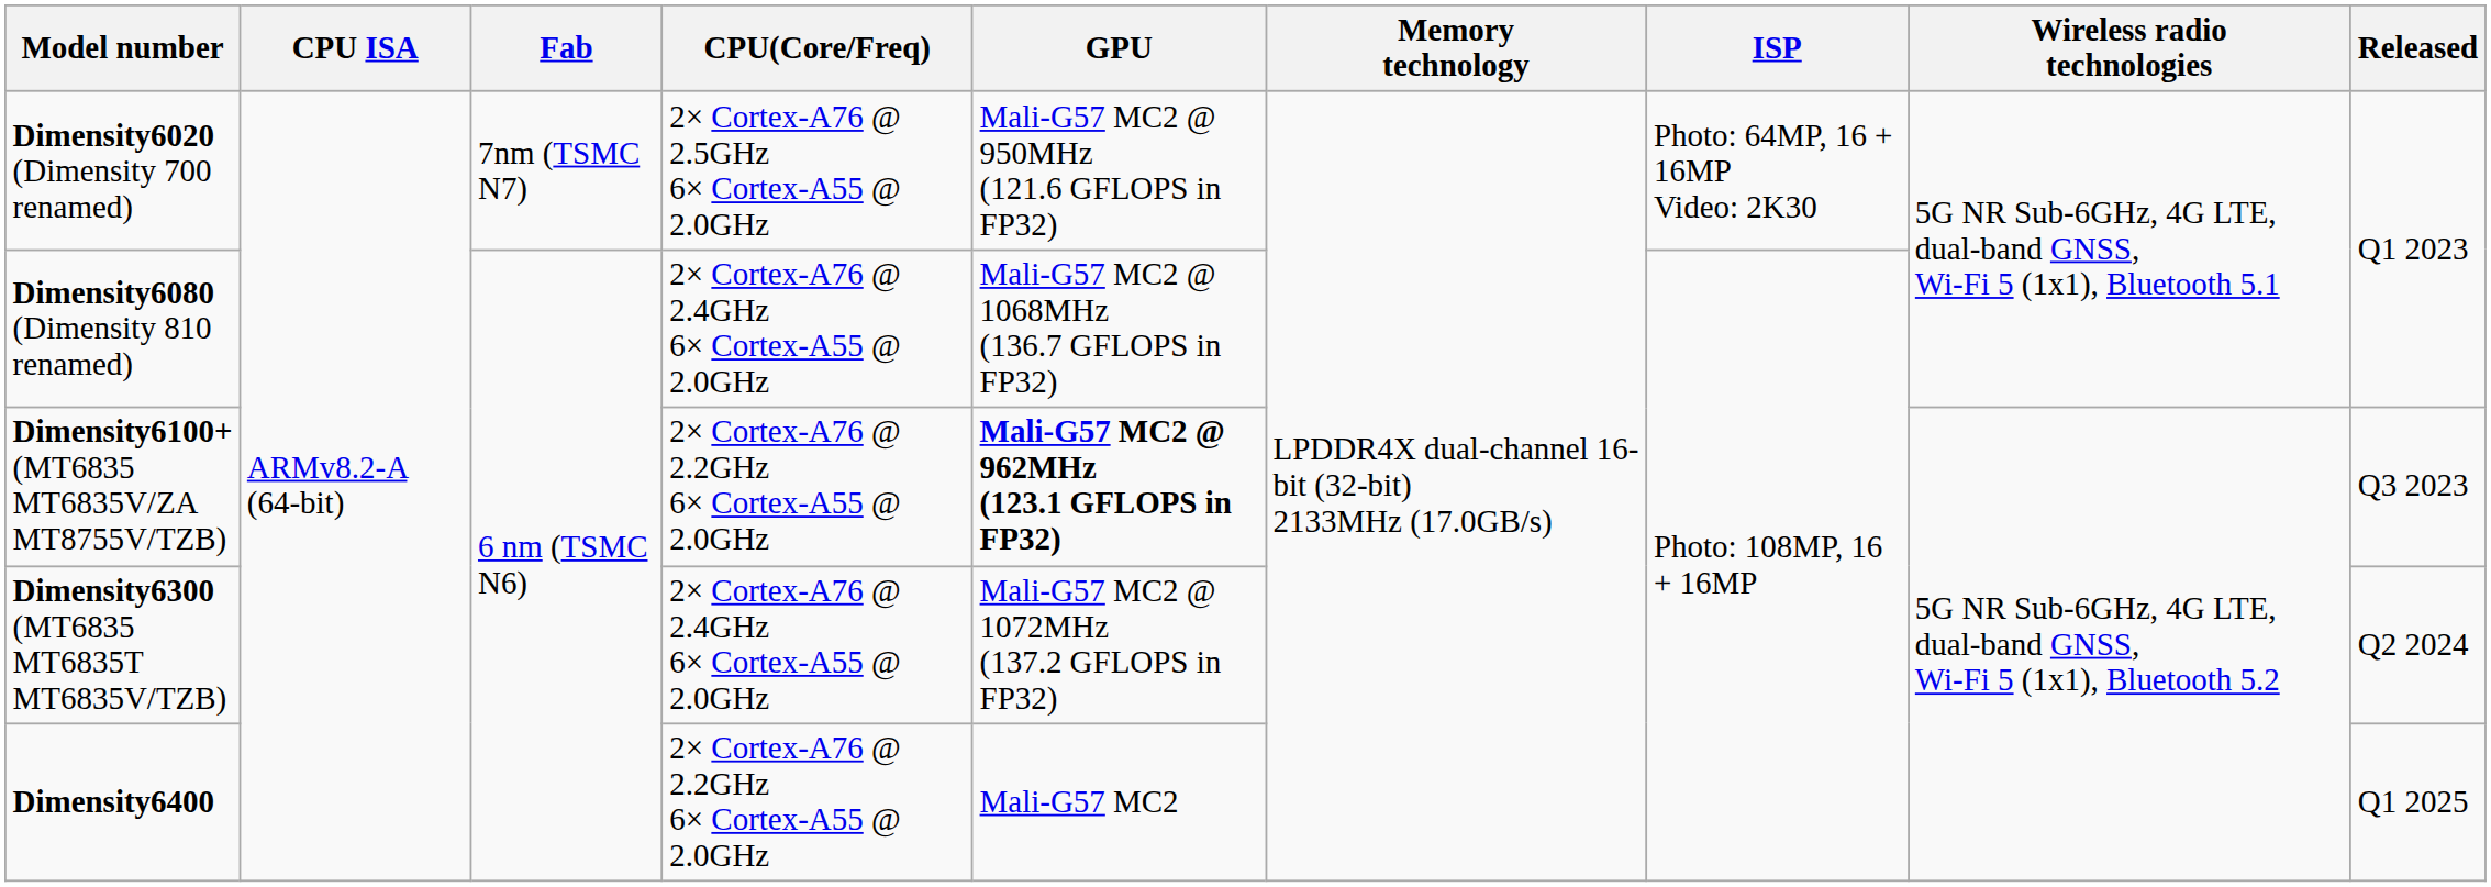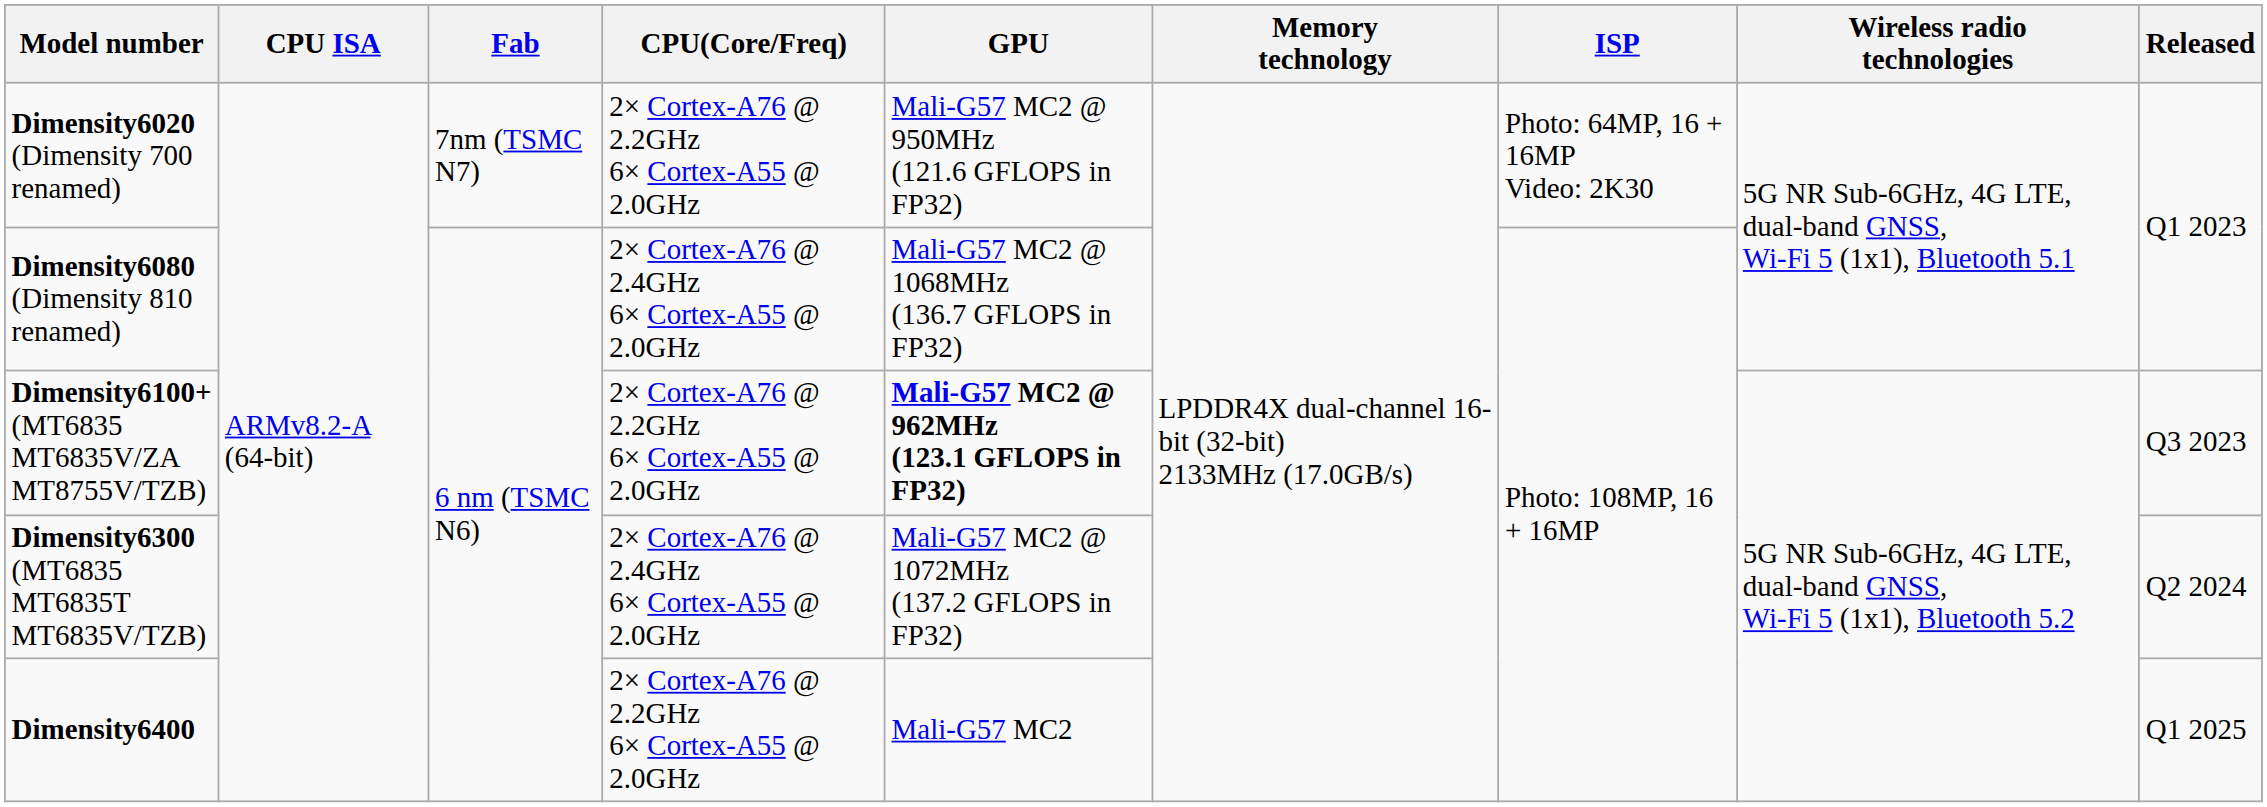 <table class="wikitable">
 <tr>
 <th>Model number</th>
 <th>CPU <a href='#'>ISA</a></th>
 <th><a href='#'>Fab</a></th>
 <th>CPU(Core/Freq)</th>
 <th>GPU</th>
 <th>Memory <br>technology</th>
 <th><a href='#'>ISP</a></th>
 <th>Wireless radio <br>technologies</th>
 <th>Released</th>
 </tr>
 <tr>
 <td><b>Dimensity6020</b><br>(Dimensity 700 <br>renamed)</td>
 <td rowspan=5><a href='#'>ARMv8.2-A</a> (64-bit)</td>
 <td>7nm (<a href='#'>TSMC</a> N7)</td>
-<td>2× <a href='#'>Cortex-A76</a> @ 2.5GHz<br>6× <a href='#'>Cortex-A55</a> @ 2.0GHz</td>
+<td>2× <a href='#'>Cortex-A76</a> @ 2.2GHz<br>6× <a href='#'>Cortex-A55</a> @ 2.0GHz</td>
 <td><a href='#'>Mali-G57</a> MC2 @ 950MHz<br>(121.6 GFLOPS in FP32)</td>
 <td rowspan=5>LPDDR4X dual-channel 16-bit (32-bit)<br>2133MHz (17.0GB/s)</td>
 <td>Photo: 64MP, 16 + 16MP<br>Video: 2K30</td>
 <td rowspan=2>5G NR Sub-6GHz, 4G LTE, dual-band <a href='#'>GNSS</a>, <br><a href='#'>Wi-Fi 5</a> (1x1), <a href='#'>Bluetooth 5.1</a></td>
 <td rowspan=2>Q1 2023</td>
 </tr>
 <tr>
 <td><b>Dimensity6080</b><br>(Dimensity 810 <br>renamed)</td>
 <td rowspan=4><a href='#'>6 nm</a> (<a href='#'>TSMC</a> N6)</td>
 <td>2× <a href='#'>Cortex-A76</a> @ 2.4GHz<br>6× <a href='#'>Cortex-A55</a> @ 2.0GHz</td>
 <td><a href='#'>Mali-G57</a> MC2 @ 1068MHz<br>(136.7 GFLOPS in FP32)</td>
 <td rowspan=4>Photo: 108MP, 16 + 16MP</td>
 </tr>
 <tr>
 <td><b>Dimensity6100+</b><br>(MT6835 <br>MT6835V/ZA <br>MT8755V/TZB)</td>
 <td>2× <a href='#'>Cortex-A76</a> @ 2.2GHz<br>6× <a href='#'>Cortex-A55</a> @ 2.0GHz</td>
 <td><strong><a href='#'>Mali-G57</a> MC2 @ 962MHz<br>(123.1 GFLOPS in FP32)</strong></td>
 <td rowspan=3>5G NR Sub-6GHz, 4G LTE, dual-band <a href='#'>GNSS</a>, <br><a href='#'>Wi-Fi 5</a> (1x1), <a href='#'>Bluetooth 5.2</a></td>
 <td>Q3 2023</td>
 </tr>
 <tr>
 <td><b>Dimensity6300</b><br>(MT6835 <br>MT6835T <br>MT6835V/TZB)</td>
 <td>2× <a href='#'>Cortex-A76</a> @ 2.4GHz<br>6× <a href='#'>Cortex-A55</a> @ 2.0GHz</td>
 <td><a href='#'>Mali-G57</a> MC2 @ 1072MHz<br>(137.2 GFLOPS in FP32)</td>
 <td>Q2 2024</td>
 </tr>
 <tr>
 <td><b>Dimensity6400</b><br></td>
 <td>2× <a href='#'>Cortex-A76</a> @ 2.2GHz<br>6× <a href='#'>Cortex-A55</a> @ 2.0GHz</td>
 <td><a href='#'>Mali-G57</a> MC2</td>
 <td>Q1 2025</td>
 </tr>
 </table>
